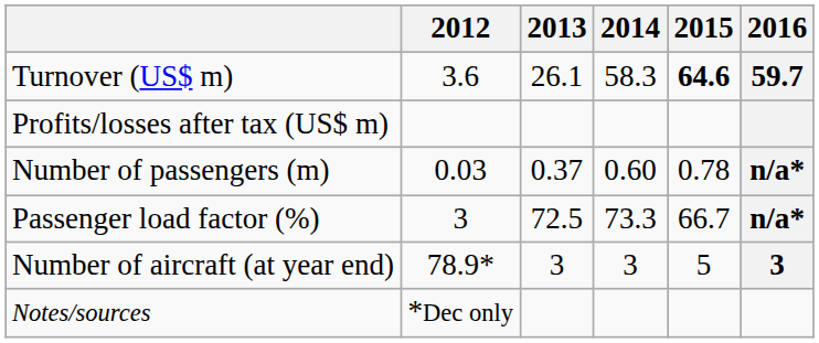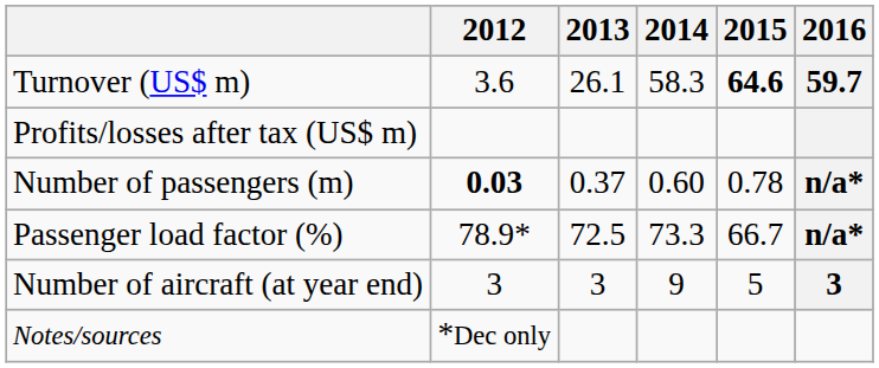 <table class="wikitable" style="margin:1em auto;">
 <tr style="text-align:center;">
 <th></th>
 <th>2012</th>
 <th>2013</th>
 <th>2014</th>
 <th>2015</th>
 <th>2016</th>
 </tr>
 <tr>
 <td>Turnover (<a href='#'>US$</a> m)</td>
 <td align=center>3.6</td>
 <td align=center>26.1</td>
 <td align=center>58.3</td>
 <td align=center><strong>64.6</strong></td>
 <th align=center>59.7</th>
 </tr>
 <tr>
 <td>Profits/losses after tax (US$ m)</td>
 <td align=center></td>
 <td align=center></td>
 <td align=center></td>
 <td align=center></td>
 <th align=center></th>
 </tr>
 <tr>
 <td>Number of passengers (m)</td>
-<td align=center>0.03</td>
+<td align=center><strong>0.03</strong></td>
 <td align=center>0.37</td>
 <td align=center>0.60</td>
 <td align=center>0.78</td>
 <th align=center>n/a*</th>
 </tr>
 <tr>
 <td>Passenger load factor (%)</td>
-<td align=center>3</td>
+<td align=center>78.9*</td>
 <td align=center>72.5</td>
 <td align=center>73.3</td>
 <td align=center>66.7</td>
 <th align=center>n/a*</th>
 </tr>
 <tr>
 <td>Number of aircraft (at year end)</td>
-<td align=center>78.9*</td>
 <td align=center>3</td>
 <td align=center>3</td>
+<td align=center>9</td>
 <td align=center>5</td>
 <th align=center>3</th>
 </tr>
 <tr>
 <td><small><em>Notes/sources</em></small></td>
 <td align=center>*<small>Dec only</small><br></td>
 <td align=center></td>
 <td align=center></td>
 <td align=center></td>
 <td align=center></td>
 </tr>
 </table>
